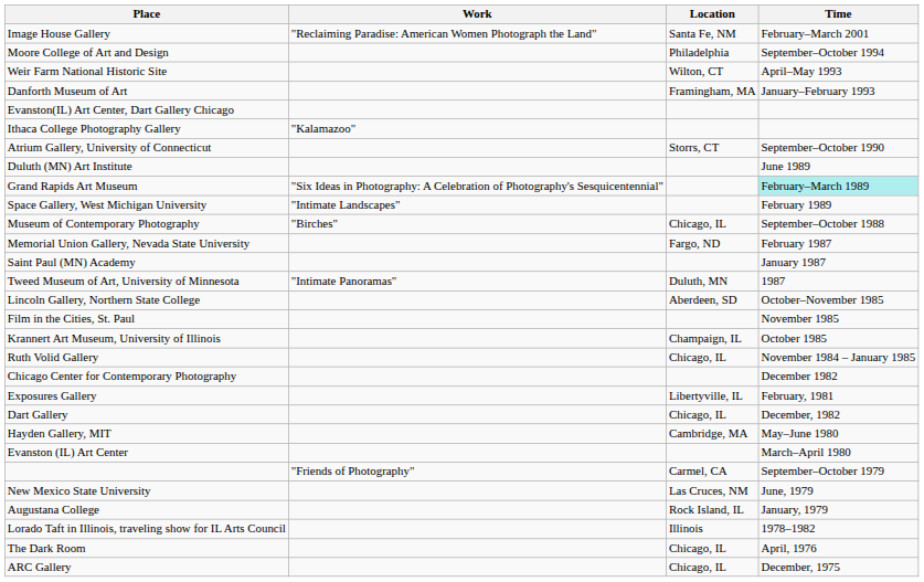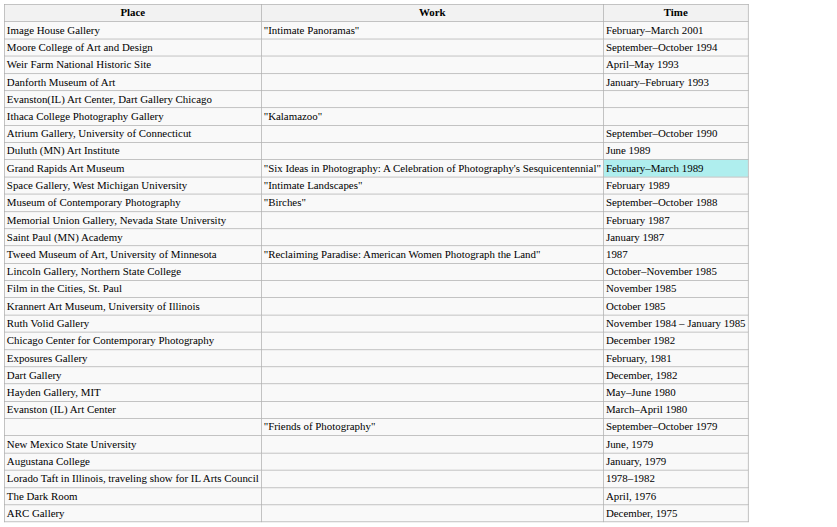 <table class="wikitable">
 <tr>
 <th>Place</th>
 <th>Work</th>
-<th>Location</th>
 <th>Time</th>
 </tr>
 <tr>
 <td>Image House Gallery</td>
-<td>"Reclaiming Paradise: American Women Photograph the Land"</td>
-<td>Santa Fe, NM</td>
+<td>"Intimate Panoramas"</td>
 <td>February–March 2001</td>
 </tr>
 <tr>
 <td>Moore College of Art and Design</td>
 <td></td>
-<td>Philadelphia</td>
 <td>September–October 1994</td>
 </tr>
 <tr>
 <td>Weir Farm National Historic Site</td>
 <td></td>
-<td>Wilton, CT</td>
 <td>April–May 1993</td>
 </tr>
 <tr>
 <td>Danforth Museum of Art</td>
 <td></td>
-<td>Framingham, MA</td>
 <td>January–February 1993</td>
 </tr>
 <tr>
 <td>Evanston(IL) Art Center, Dart Gallery Chicago</td>
-<td></td>
 <td></td>
 <td></td>
 </tr>
 <tr>
 <td>Ithaca College Photography Gallery</td>
 <td>"Kalamazoo"</td>
 <td></td>
-<td></td>
 </tr>
 <tr>
 <td>Atrium Gallery, University of Connecticut</td>
 <td></td>
-<td>Storrs, CT</td>
 <td>September–October 1990</td>
 </tr>
 <tr>
 <td>Duluth (MN) Art Institute</td>
-<td></td>
 <td></td>
 <td>June 1989</td>
 </tr>
 <tr>
 <td>Grand Rapids Art Museum</td>
 <td>"Six Ideas in Photography: A Celebration of Photography's Sesquicentennial"</td>
-<td></td>
 <td style="background: paleturquoise;">February–March 1989</td>
 </tr>
 <tr>
 <td>Space Gallery, West Michigan University</td>
 <td>"Intimate Landscapes"</td>
-<td></td>
 <td>February 1989</td>
 </tr>
 <tr>
 <td>Museum of Contemporary Photography</td>
 <td>"Birches"</td>
-<td>Chicago, IL</td>
 <td>September–October 1988</td>
 </tr>
 <tr>
 <td>Memorial Union Gallery, Nevada State University</td>
 <td></td>
-<td>Fargo, ND</td>
 <td>February 1987</td>
 </tr>
 <tr>
 <td>Saint Paul (MN) Academy</td>
 <td></td>
-<td></td>
 <td>January 1987</td>
 </tr>
 <tr>
 <td>Tweed Museum of Art, University of Minnesota</td>
-<td>"Intimate Panoramas"</td>
-<td>Duluth, MN</td>
+<td>"Reclaiming Paradise: American Women Photograph the Land"</td>
 <td>1987</td>
 </tr>
 <tr>
 <td>Lincoln Gallery, Northern State College</td>
 <td></td>
-<td>Aberdeen, SD</td>
 <td>October–November 1985</td>
 </tr>
 <tr>
 <td>Film in the Cities, St. Paul</td>
-<td></td>
 <td></td>
 <td>November 1985</td>
 </tr>
 <tr>
 <td>Krannert Art Museum, University of Illinois</td>
 <td></td>
-<td>Champaign, IL</td>
 <td>October 1985</td>
 </tr>
 <tr>
 <td>Ruth Volid Gallery</td>
 <td></td>
-<td>Chicago, IL</td>
 <td>November 1984 – January 1985</td>
 </tr>
 <tr>
 <td>Chicago Center for Contemporary Photography</td>
-<td></td>
 <td></td>
 <td>December 1982</td>
 </tr>
 <tr>
 <td>Exposures Gallery</td>
 <td></td>
-<td>Libertyville, IL</td>
 <td>February, 1981</td>
 </tr>
 <tr>
 <td>Dart Gallery</td>
 <td></td>
-<td>Chicago, IL</td>
 <td>December, 1982</td>
 </tr>
 <tr>
 <td>Hayden Gallery, MIT</td>
 <td></td>
-<td>Cambridge, MA</td>
 <td>May–June 1980</td>
 </tr>
 <tr>
 <td>Evanston (IL) Art Center</td>
-<td></td>
 <td></td>
 <td>March–April 1980</td>
 </tr>
 <tr>
 <td></td>
 <td>"Friends of Photography"</td>
-<td>Carmel, CA</td>
 <td>September–October 1979</td>
 </tr>
 <tr>
 <td>New Mexico State University</td>
 <td></td>
-<td>Las Cruces, NM</td>
 <td>June, 1979</td>
 </tr>
 <tr>
 <td>Augustana College</td>
 <td></td>
-<td>Rock Island, IL</td>
 <td>January, 1979</td>
 </tr>
 <tr>
 <td>Lorado Taft in Illinois, traveling show for IL Arts Council</td>
 <td></td>
-<td>Illinois</td>
 <td>1978–1982</td>
 </tr>
 <tr>
 <td>The Dark Room</td>
 <td></td>
-<td>Chicago, IL</td>
 <td>April, 1976</td>
 </tr>
 <tr>
 <td>ARC Gallery</td>
 <td></td>
-<td>Chicago, IL</td>
 <td>December, 1975</td>
 </tr>
 </table>
